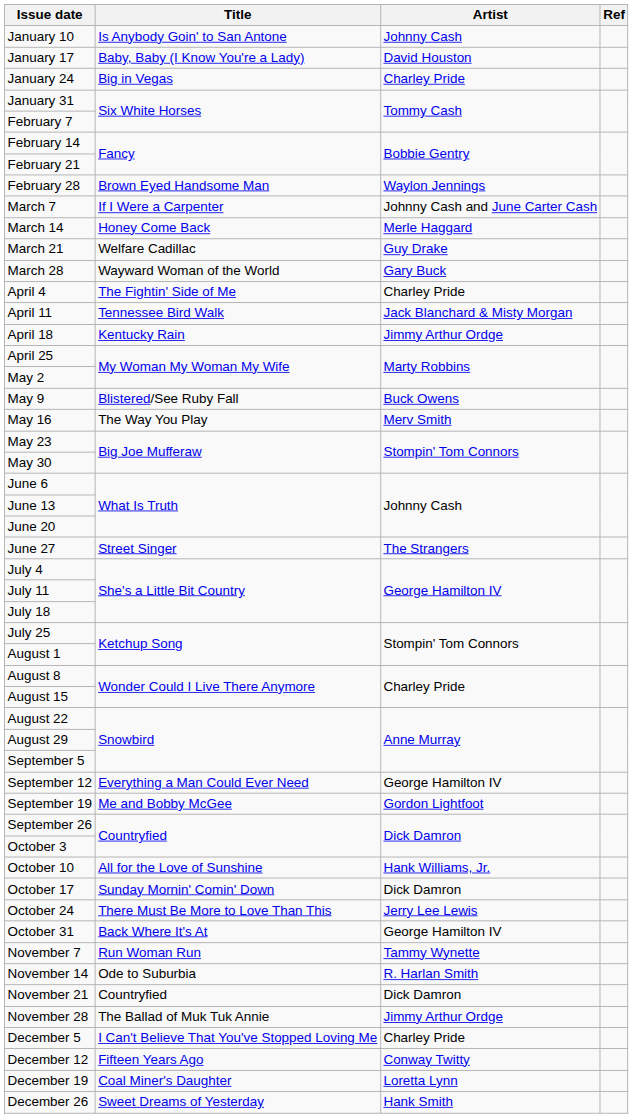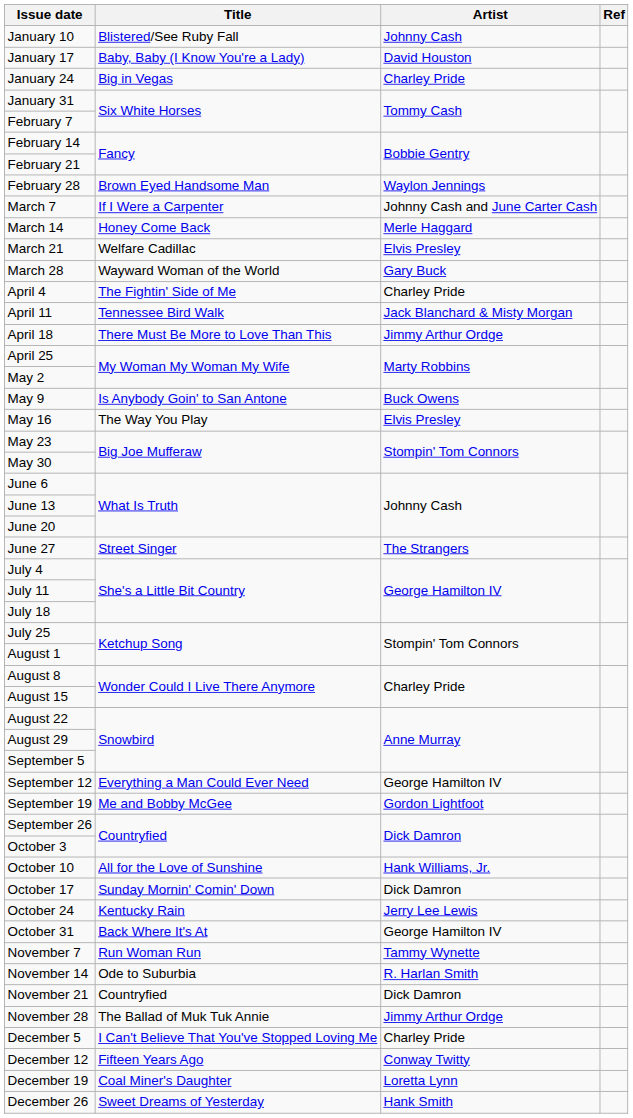 <table class="wikitable">
 <tr>
 <th>Issue date</th>
 <th>Title</th>
 <th>Artist</th>
 <th>Ref</th>
 </tr>
 <tr>
 <td>January 10</td>
-<td><a href='#'>Is Anybody Goin' to San Antone</a></td>
+<td><a href='#'>Blistered</a>/See Ruby Fall</td>
 <td><a href='#'>Johnny Cash</a></td>
 <td></td>
 </tr>
 <tr>
 <td>January 17</td>
 <td><a href='#'>Baby, Baby (I Know You're a Lady)</a></td>
 <td><a href='#'>David Houston</a></td>
 <td></td>
 </tr>
 <tr>
 <td>January 24</td>
 <td><a href='#'>Big in Vegas</a></td>
 <td><a href='#'>Charley Pride</a></td>
 <td></td>
 </tr>
 <tr>
 <td>January 31</td>
 <td rowspan=2><a href='#'>Six White Horses</a></td>
 <td rowspan=2><a href='#'>Tommy Cash</a></td>
 <td rowspan=2></td>
 </tr>
 <tr>
 <td>February 7</td>
 </tr>
 <tr>
 <td>February 14</td>
 <td rowspan=2><a href='#'>Fancy</a></td>
 <td rowspan=2><a href='#'>Bobbie Gentry</a></td>
 <td rowspan=2></td>
 </tr>
 <tr>
 <td>February 21</td>
 </tr>
 <tr>
 <td>February 28</td>
 <td><a href='#'>Brown Eyed Handsome Man</a></td>
 <td><a href='#'>Waylon Jennings</a></td>
 <td></td>
 </tr>
 <tr>
 <td>March 7</td>
 <td><a href='#'>If I Were a Carpenter</a></td>
 <td>Johnny Cash and <a href='#'>June Carter Cash</a></td>
 <td></td>
 </tr>
 <tr>
 <td>March 14</td>
 <td><a href='#'>Honey Come Back</a></td>
 <td><a href='#'>Merle Haggard</a></td>
 <td></td>
 </tr>
 <tr>
 <td>March 21</td>
 <td>Welfare Cadillac</td>
-<td><a href='#'>Guy Drake</a></td>
+<td><a href='#'>Elvis Presley</a></td>
 <td></td>
 </tr>
 <tr>
 <td>March 28</td>
 <td>Wayward Woman of the World</td>
 <td><a href='#'>Gary Buck</a></td>
 <td></td>
 </tr>
 <tr>
 <td>April 4</td>
 <td><a href='#'>The Fightin' Side of Me</a></td>
 <td>Charley Pride</td>
 <td></td>
 </tr>
 <tr>
 <td>April 11</td>
 <td><a href='#'>Tennessee Bird Walk</a></td>
 <td><a href='#'>Jack Blanchard & Misty Morgan</a></td>
 <td></td>
 </tr>
 <tr>
 <td>April 18</td>
-<td><a href='#'>Kentucky Rain</a></td>
+<td><a href='#'>There Must Be More to Love Than This</a></td>
 <td><a href='#'>Jimmy Arthur Ordge</a></td>
 <td></td>
 </tr>
 <tr>
 <td>April 25</td>
 <td rowspan=2><a href='#'>My Woman My Woman My Wife</a></td>
 <td rowspan=2><a href='#'>Marty Robbins</a></td>
 <td rowspan=2></td>
 </tr>
 <tr>
 <td>May 2</td>
 </tr>
 <tr>
 <td>May 9</td>
-<td><a href='#'>Blistered</a>/See Ruby Fall</td>
+<td><a href='#'>Is Anybody Goin' to San Antone</a></td>
 <td><a href='#'>Buck Owens</a></td>
 <td></td>
 </tr>
 <tr>
 <td>May 16</td>
 <td>The Way You Play</td>
-<td><a href='#'>Merv Smith</a></td>
+<td><a href='#'>Elvis Presley</a></td>
 <td></td>
 </tr>
 <tr>
 <td>May 23</td>
 <td rowspan=2><a href='#'>Big Joe Mufferaw</a></td>
 <td rowspan=2><a href='#'>Stompin' Tom Connors</a></td>
 <td rowspan=2></td>
 </tr>
 <tr>
 <td>May 30</td>
 </tr>
 <tr>
 <td>June 6</td>
 <td rowspan=3><a href='#'>What Is Truth</a></td>
 <td rowspan=3>Johnny Cash</td>
 <td rowspan=3></td>
 </tr>
 <tr>
 <td>June 13</td>
 </tr>
 <tr>
 <td>June 20</td>
 </tr>
 <tr>
 <td>June 27</td>
 <td><a href='#'>Street Singer</a></td>
 <td><a href='#'>The Strangers</a></td>
 <td></td>
 </tr>
 <tr>
 <td>July 4</td>
 <td rowspan=3><a href='#'>She's a Little Bit Country</a></td>
 <td rowspan=3><a href='#'>George Hamilton IV</a></td>
 <td rowspan=3></td>
 </tr>
 <tr>
 <td>July 11</td>
 </tr>
 <tr>
 <td>July 18</td>
 </tr>
 <tr>
 <td>July 25</td>
 <td rowspan=2><a href='#'>Ketchup Song</a></td>
 <td rowspan=2>Stompin' Tom Connors</td>
 <td rowspan=2></td>
 </tr>
 <tr>
 <td>August 1</td>
 </tr>
 <tr>
 <td>August 8</td>
 <td rowspan=2><a href='#'>Wonder Could I Live There Anymore</a></td>
 <td rowspan=2>Charley Pride</td>
 <td rowspan=2></td>
 </tr>
 <tr>
 <td>August 15</td>
 </tr>
 <tr>
 <td>August 22</td>
 <td rowspan=3><a href='#'>Snowbird</a></td>
 <td rowspan=3><a href='#'>Anne Murray</a></td>
 <td rowspan=3></td>
 </tr>
 <tr>
 <td>August 29</td>
 </tr>
 <tr>
 <td>September 5</td>
 </tr>
 <tr>
 <td>September 12</td>
 <td><a href='#'>Everything a Man Could Ever Need</a></td>
 <td>George Hamilton IV</td>
 <td></td>
 </tr>
 <tr>
 <td>September 19</td>
 <td><a href='#'>Me and Bobby McGee</a></td>
 <td><a href='#'>Gordon Lightfoot</a></td>
 <td></td>
 </tr>
 <tr>
 <td>September 26</td>
 <td rowspan=2><a href='#'>Countryfied</a></td>
 <td rowspan=2><a href='#'>Dick Damron</a></td>
 <td rowspan=2></td>
 </tr>
 <tr>
 <td>October 3</td>
 </tr>
 <tr>
 <td>October 10</td>
 <td><a href='#'>All for the Love of Sunshine</a></td>
 <td><a href='#'>Hank Williams, Jr.</a></td>
 <td></td>
 </tr>
 <tr>
 <td>October 17</td>
 <td><a href='#'>Sunday Mornin' Comin' Down</a></td>
 <td>Dick Damron</td>
 <td></td>
 </tr>
 <tr>
 <td>October 24</td>
-<td><a href='#'>There Must Be More to Love Than This</a></td>
+<td><a href='#'>Kentucky Rain</a></td>
 <td><a href='#'>Jerry Lee Lewis</a></td>
 <td></td>
 </tr>
 <tr>
 <td>October 31</td>
 <td><a href='#'>Back Where It's At</a></td>
 <td>George Hamilton IV</td>
 <td></td>
 </tr>
 <tr>
 <td>November 7</td>
 <td><a href='#'>Run Woman Run</a></td>
 <td><a href='#'>Tammy Wynette</a></td>
 </tr>
 <tr>
 <td>November 14</td>
 <td>Ode to Suburbia</td>
 <td><a href='#'>R. Harlan Smith</a></td>
 <td></td>
 </tr>
 <tr>
 <td>November 21</td>
 <td>Countryfied</td>
 <td>Dick Damron</td>
 </tr>
 <tr>
 <td>November 28</td>
 <td>The Ballad of Muk Tuk Annie</td>
 <td><a href='#'>Jimmy Arthur Ordge</a></td>
 <td></td>
 </tr>
 <tr>
 <td>December 5</td>
 <td><a href='#'>I Can't Believe That You've Stopped Loving Me</a></td>
 <td>Charley Pride</td>
 <td></td>
 </tr>
 <tr>
 <td>December 12</td>
 <td><a href='#'>Fifteen Years Ago</a></td>
 <td><a href='#'>Conway Twitty</a></td>
 <td></td>
 </tr>
 <tr>
 <td>December 19</td>
 <td><a href='#'>Coal Miner's Daughter</a></td>
 <td><a href='#'>Loretta Lynn</a></td>
 <td></td>
 </tr>
 <tr>
 <td>December 26</td>
 <td><a href='#'>Sweet Dreams of Yesterday</a></td>
 <td><a href='#'>Hank Smith</a></td>
 <td></td>
 </tr>
 </table>
